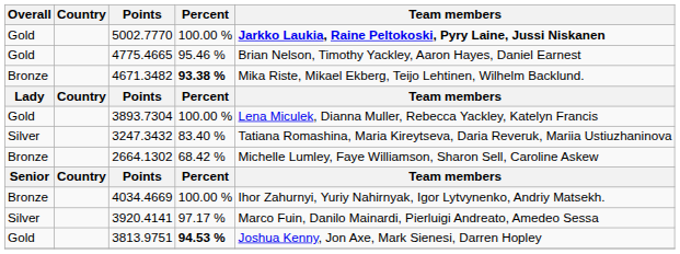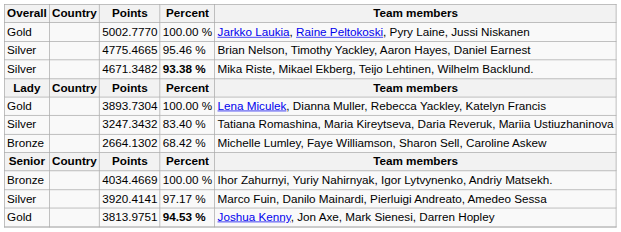 <table class="wikitable" style="text-align: left;">
 <tr>
 <th>Overall</th>
 <th>Country</th>
 <th>Points</th>
 <th>Percent</th>
 <th>Team members</th>
 </tr>
 <tr>
 <td> Gold</td>
 <td></td>
 <td>5002.7770</td>
 <td>100.00 %</td>
-<td><strong><a href='#'>Jarkko Laukia</a>, <a href='#'>Raine Peltokoski</a>, Pyry Laine, Jussi Niskanen</strong></td>
+<td><a href='#'>Jarkko Laukia</a>, <a href='#'>Raine Peltokoski</a>, Pyry Laine, Jussi Niskanen</td>
 </tr>
 <tr>
-<td> Gold</td>
+<td> Silver</td>
 <td></td>
 <td>4775.4665</td>
 <td>95.46 %</td>
 <td>Brian Nelson, Timothy Yackley, Aaron Hayes, Daniel Earnest</td>
 </tr>
 <tr>
-<td> Bronze</td>
+<td> Silver</td>
 <td></td>
 <td>4671.3482</td>
 <td><strong>93.38 %</strong></td>
 <td>Mika Riste, Mikael Ekberg, Teijo Lehtinen, Wilhelm Backlund.</td>
 </tr>
 <tr>
 <th>Lady</th>
 <th>Country</th>
 <th>Points</th>
 <th>Percent</th>
 <th>Team members</th>
 </tr>
 <tr>
 <td> Gold</td>
 <td></td>
 <td>3893.7304</td>
 <td>100.00 %</td>
 <td><a href='#'>Lena Miculek</a>, Dianna Muller, Rebecca Yackley, Katelyn Francis</td>
 </tr>
 <tr>
 <td> Silver</td>
 <td></td>
 <td>3247.3432</td>
 <td>83.40 %</td>
 <td>Tatiana Romashina, Maria Kireytseva, Daria Reveruk, Mariia Ustiuzhaninova</td>
 </tr>
 <tr>
 <td> Bronze</td>
 <td></td>
 <td>2664.1302</td>
 <td>68.42 %</td>
 <td>Michelle Lumley, Faye Williamson, Sharon Sell, Caroline Askew</td>
 </tr>
 <tr>
 <th>Senior</th>
 <th>Country</th>
 <th>Points</th>
 <th>Percent</th>
 <th>Team members</th>
 </tr>
 <tr>
 <td> Bronze</td>
 <td></td>
 <td>4034.4669</td>
 <td>100.00 %</td>
 <td>Ihor Zahurnyi, Yuriy Nahirnyak, Igor Lytvynenko, Andriy Matsekh.</td>
 </tr>
 <tr>
 <td> Silver</td>
 <td></td>
 <td>3920.4141</td>
 <td>97.17 %</td>
 <td>Marco Fuin, Danilo Mainardi, Pierluigi Andreato, Amedeo Sessa</td>
 </tr>
 <tr>
 <td> Gold</td>
 <td></td>
 <td>3813.9751</td>
 <td><strong>94.53 %</strong></td>
 <td><a href='#'>Joshua Kenny</a>, Jon Axe, Mark Sienesi, Darren Hopley</td>
 </tr>
 <tr>
 </tr>
 </table>
